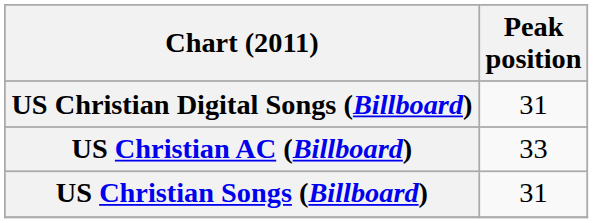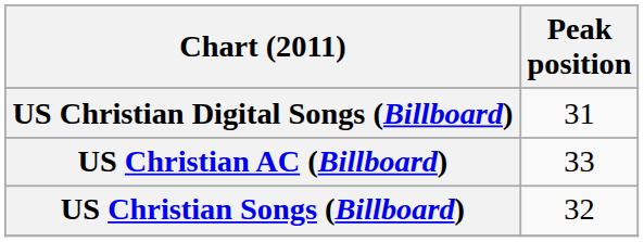 <table class="wikitable plainrowheaders" style="text-align:center">
 <tr>
 <th scope="col">Chart (2011)</th>
 <th scope="col">Peak<br>position</th>
 </tr>
 <tr>
 <th scope="row">US Christian Digital Songs (<em><a href='#'>Billboard</a></em>)</th>
 <td align="center">31</td>
 </tr>
 <tr>
 <th scope="row">US <a href='#'>Christian AC</a> (<em><a href='#'>Billboard</a></em>)</th>
 <td align="center">33</td>
 </tr>
 <tr>
 <th scope="row">US <a href='#'>Christian Songs</a> (<em><a href='#'>Billboard</a></em>)</th>
-<td align="center">31</td>
+<td align="center">32</td>
 </tr>
 <tr>
 </tr>
 </table>
